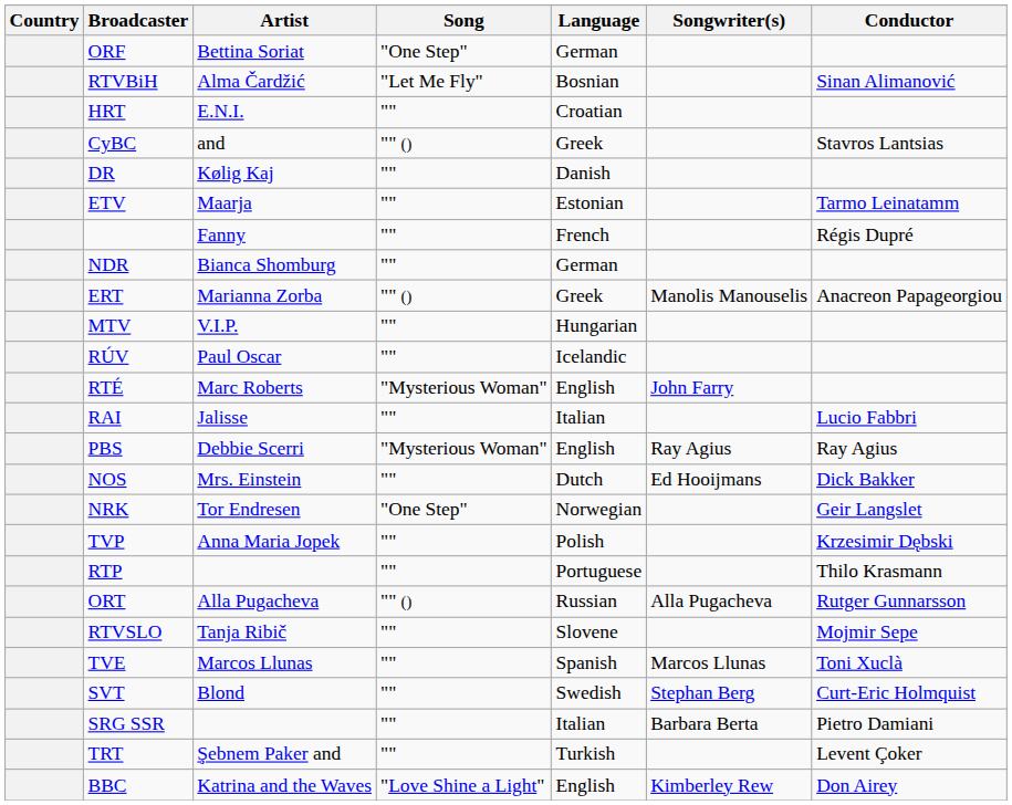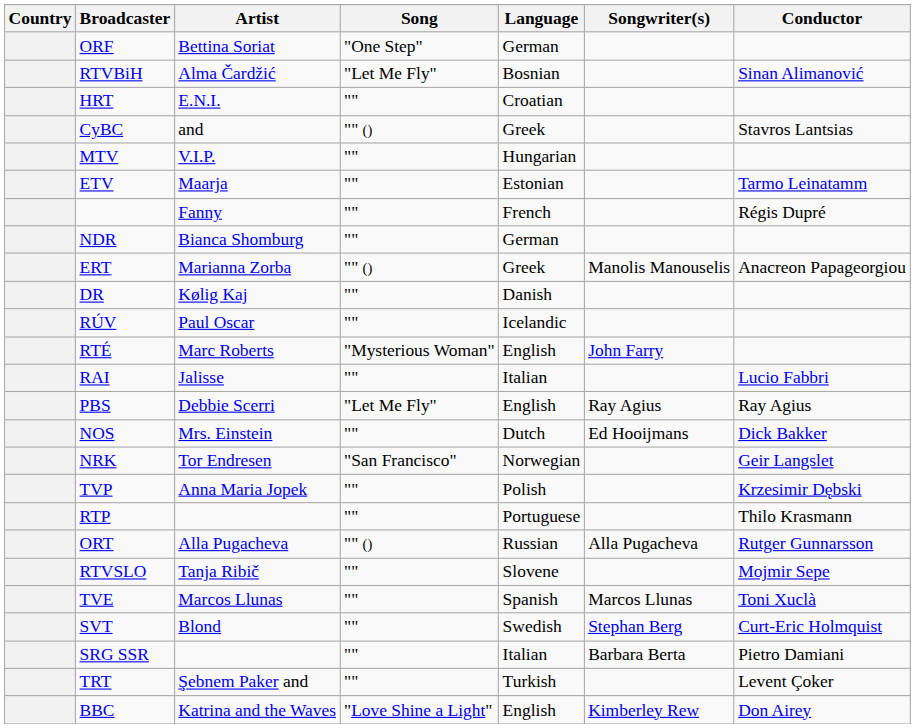 <table class="wikitable plainrowheaders sticky-header">
 <tr>
 </tr>
 <tr>
 <th scope="col">Country</th>
 <th scope="col">Broadcaster</th>
 <th scope="col">Artist</th>
 <th scope="col">Song</th>
 <th scope="col">Language</th>
 <th scope="col">Songwriter(s)</th>
 <th scope="col">Conductor</th>
 </tr>
 <tr>
 <th scope="row"></th>
 <td><a href='#'>ORF</a></td>
 <td><a href='#'>Bettina Soriat</a></td>
 <td>"One Step"</td>
 <td>German</td>
 <td></td>
 <td></td>
 </tr>
 <tr>
 <th scope="row"></th>
 <td><a href='#'>RTVBiH</a></td>
 <td><a href='#'>Alma Čardžić</a></td>
 <td>"Let Me Fly"</td>
 <td>Bosnian</td>
 <td></td>
 <td><a href='#'>Sinan Alimanović</a></td>
 </tr>
 <tr>
 <th scope="row"></th>
 <td><a href='#'>HRT</a></td>
 <td><a href='#'>E.N.I.</a></td>
 <td>""</td>
 <td>Croatian</td>
 <td></td>
 <td></td>
 </tr>
 <tr>
 <th scope="row"></th>
 <td><a href='#'>CyBC</a></td>
 <td> and </td>
 <td>"" <small>()</small></td>
 <td>Greek</td>
 <td></td>
 <td>Stavros Lantsias</td>
 </tr>
 <tr>
 <th scope="row"></th>
-<td><a href='#'>DR</a></td>
-<td><a href='#'>Kølig Kaj</a></td>
+<td><a href='#'>MTV</a></td>
+<td><a href='#'>V.I.P.</a></td>
 <td>""</td>
-<td>Danish</td>
+<td>Hungarian</td>
 <td></td>
 <td></td>
 </tr>
 <tr>
 <th scope="row"></th>
 <td><a href='#'>ETV</a></td>
 <td><a href='#'>Maarja</a></td>
 <td>""</td>
 <td>Estonian</td>
 <td></td>
 <td><a href='#'>Tarmo Leinatamm</a></td>
 </tr>
 <tr>
 <th scope="row"></th>
 <td></td>
 <td><a href='#'>Fanny</a></td>
 <td>""</td>
 <td>French</td>
 <td></td>
 <td>Régis Dupré</td>
 </tr>
 <tr>
 <th scope="row"></th>
 <td><a href='#'>NDR</a></td>
 <td><a href='#'>Bianca Shomburg</a></td>
 <td>""</td>
 <td>German</td>
 <td></td>
 <td></td>
 </tr>
 <tr>
 <th scope="row"></th>
 <td><a href='#'>ERT</a></td>
 <td><a href='#'>Marianna Zorba</a></td>
 <td>"" <small>()</small></td>
 <td>Greek</td>
 <td>Manolis Manouselis</td>
 <td>Anacreon Papageorgiou</td>
 </tr>
 <tr>
 <th scope="row"></th>
-<td><a href='#'>MTV</a></td>
-<td><a href='#'>V.I.P.</a></td>
+<td><a href='#'>DR</a></td>
+<td><a href='#'>Kølig Kaj</a></td>
 <td>""</td>
-<td>Hungarian</td>
+<td>Danish</td>
 <td></td>
 <td></td>
 </tr>
 <tr>
 <th scope="row"></th>
 <td><a href='#'>RÚV</a></td>
 <td><a href='#'>Paul Oscar</a></td>
 <td>""</td>
 <td>Icelandic</td>
 <td></td>
 <td></td>
 </tr>
 <tr>
 <th scope="row"></th>
 <td><a href='#'>RTÉ</a></td>
 <td><a href='#'>Marc Roberts</a></td>
 <td>"Mysterious Woman"</td>
 <td>English</td>
 <td><a href='#'>John Farry</a></td>
 <td></td>
 </tr>
 <tr>
 <th scope="row"></th>
 <td><a href='#'>RAI</a></td>
 <td><a href='#'>Jalisse</a></td>
 <td>""</td>
 <td>Italian</td>
 <td></td>
 <td><a href='#'>Lucio Fabbri</a></td>
 </tr>
 <tr>
 <th scope="row"></th>
 <td><a href='#'>PBS</a></td>
 <td><a href='#'>Debbie Scerri</a></td>
-<td>"Mysterious Woman"</td>
+<td>"Let Me Fly"</td>
 <td>English</td>
 <td>Ray Agius</td>
 <td>Ray Agius</td>
 </tr>
 <tr>
 <th scope="row"></th>
 <td><a href='#'>NOS</a></td>
 <td><a href='#'>Mrs. Einstein</a></td>
 <td>""</td>
 <td>Dutch</td>
 <td>Ed Hooijmans</td>
 <td><a href='#'>Dick Bakker</a></td>
 </tr>
 <tr>
 <th scope="row"></th>
 <td><a href='#'>NRK</a></td>
 <td><a href='#'>Tor Endresen</a></td>
-<td>"One Step"</td>
+<td>"San Francisco"</td>
 <td>Norwegian</td>
 <td></td>
 <td><a href='#'>Geir Langslet</a></td>
 </tr>
 <tr>
 <th scope="row"></th>
 <td><a href='#'>TVP</a></td>
 <td><a href='#'>Anna Maria Jopek</a></td>
 <td>""</td>
 <td>Polish</td>
 <td></td>
 <td><a href='#'>Krzesimir Dębski</a></td>
 </tr>
 <tr>
 <th scope="row"></th>
 <td><a href='#'>RTP</a></td>
 <td></td>
 <td>""</td>
 <td>Portuguese</td>
 <td></td>
 <td>Thilo Krasmann</td>
 </tr>
 <tr>
 <th scope="row"></th>
 <td><a href='#'>ORT</a></td>
 <td><a href='#'>Alla Pugacheva</a></td>
 <td>"" <small>()</small></td>
 <td>Russian</td>
 <td>Alla Pugacheva</td>
 <td><a href='#'>Rutger Gunnarsson</a></td>
 </tr>
 <tr>
 <th scope="row"></th>
 <td><a href='#'>RTVSLO</a></td>
 <td><a href='#'>Tanja Ribič</a></td>
 <td>""</td>
 <td>Slovene</td>
 <td></td>
 <td><a href='#'>Mojmir Sepe</a></td>
 </tr>
 <tr>
 <th scope="row"></th>
 <td><a href='#'>TVE</a></td>
 <td><a href='#'>Marcos Llunas</a></td>
 <td>""</td>
 <td>Spanish</td>
 <td>Marcos Llunas</td>
 <td><a href='#'>Toni Xuclà</a></td>
 </tr>
 <tr>
 <th scope="row"></th>
 <td><a href='#'>SVT</a></td>
 <td><a href='#'>Blond</a></td>
 <td>""</td>
 <td>Swedish</td>
 <td><a href='#'>Stephan Berg</a></td>
 <td><a href='#'>Curt-Eric Holmquist</a></td>
 </tr>
 <tr>
 <th scope="row"></th>
 <td><a href='#'>SRG SSR</a></td>
 <td></td>
 <td>""</td>
 <td>Italian</td>
 <td>Barbara Berta</td>
 <td>Pietro Damiani</td>
 </tr>
 <tr>
 <th scope="row"></th>
 <td><a href='#'>TRT</a></td>
 <td><a href='#'>Şebnem Paker</a> and </td>
 <td>""</td>
 <td>Turkish</td>
 <td></td>
 <td>Levent Çoker</td>
 </tr>
 <tr>
 <th scope="row"></th>
 <td><a href='#'>BBC</a></td>
 <td><a href='#'>Katrina and the Waves</a></td>
 <td>"<a href='#'>Love Shine a Light</a>"</td>
 <td>English</td>
 <td><a href='#'>Kimberley Rew</a></td>
 <td><a href='#'>Don Airey</a></td>
 </tr>
 </table>
